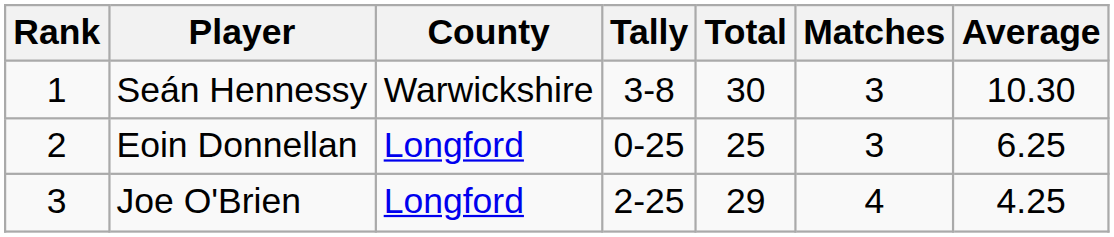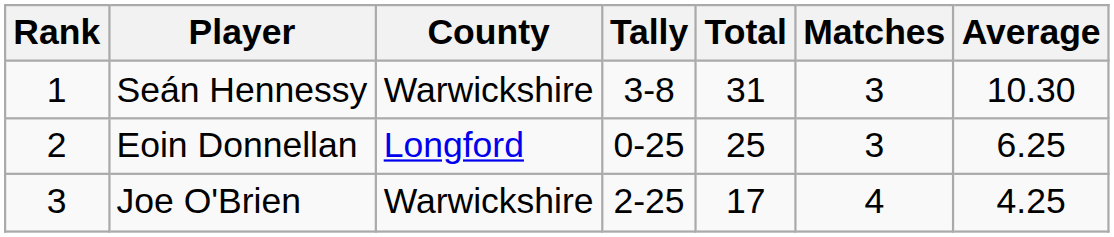 <table class="wikitable">
 <tr>
 <th>Rank</th>
 <th>Player</th>
 <th>County</th>
 <th>Tally</th>
 <th>Total</th>
 <th>Matches</th>
 <th>Average</th>
 </tr>
 <tr>
 <td rowspan=1 align=center>1</td>
 <td>Seán Hennessy</td>
 <td>Warwickshire</td>
 <td align=center>3-8</td>
-<td align=center>30</td>
+<td align=center>31</td>
 <td align=center>3</td>
 <td align=center>10.30</td>
 </tr>
 <tr>
 <td rowspan=1 align=center>2</td>
 <td>Eoin Donnellan</td>
 <td><a href='#'>Longford</a></td>
 <td align=center>0-25</td>
 <td align=center>25</td>
 <td align=center>3</td>
 <td align=center>6.25</td>
 </tr>
 <tr>
 <td rowspan=1 align=center>3</td>
 <td>Joe O'Brien</td>
-<td><a href='#'>Longford</a></td>
+<td>Warwickshire</td>
 <td align=center>2-25</td>
-<td align=center>29</td>
+<td align=center>17</td>
 <td align=center>4</td>
 <td align=center>4.25</td>
 </tr>
 </table>
